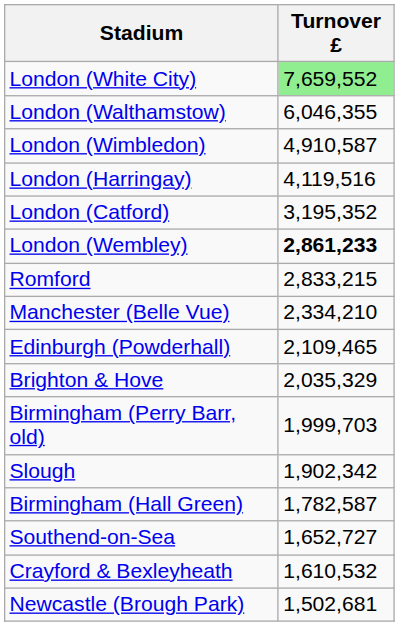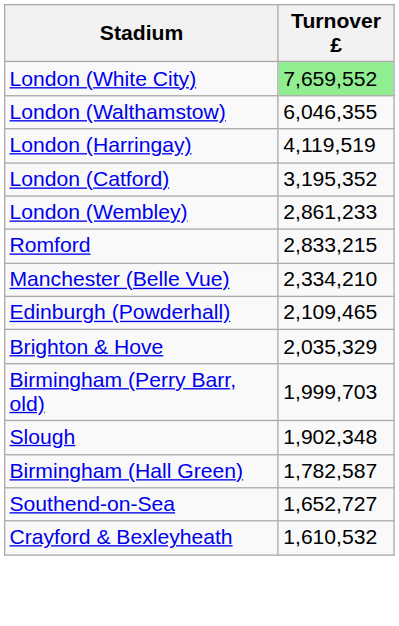 <table class="wikitable">
 <tr>
 <th width=200>Stadium</th>
 <th width=80>Turnover £</th>
 </tr>
 <tr>
 <td><a href='#'>London (White City)</a></td>
 <td style="background: lightgreen;">7,659,552</td>
 </tr>
 <tr>
 <td><a href='#'>London (Walthamstow)</a></td>
 <td>6,046,355</td>
 </tr>
 <tr>
-<td><a href='#'>London (Wimbledon)</a></td>
-<td>4,910,587</td>
-</tr>
-<tr>
 <td><a href='#'>London (Harringay)</a></td>
-<td>4,119,516</td>
+<td>4,119,519</td>
 </tr>
 <tr>
 <td><a href='#'>London (Catford)</a></td>
 <td>3,195,352</td>
 </tr>
 <tr>
 <td><a href='#'>London (Wembley)</a></td>
-<td><strong>2,861,233</strong></td>
+<td>2,861,233</td>
 </tr>
 <tr>
 <td><a href='#'>Romford</a></td>
 <td>2,833,215</td>
 </tr>
 <tr>
 <td><a href='#'>Manchester (Belle Vue)</a></td>
 <td>2,334,210</td>
 </tr>
 <tr>
 <td><a href='#'>Edinburgh (Powderhall)</a></td>
 <td>2,109,465</td>
 </tr>
 <tr>
 <td><a href='#'>Brighton & Hove</a></td>
 <td>2,035,329</td>
 </tr>
 <tr>
 <td><a href='#'>Birmingham (Perry Barr, old)</a></td>
 <td>1,999,703</td>
 </tr>
 <tr>
 <td><a href='#'>Slough</a></td>
-<td>1,902,342</td>
+<td>1,902,348</td>
 </tr>
 <tr>
 <td><a href='#'>Birmingham (Hall Green)</a></td>
 <td>1,782,587</td>
 </tr>
 <tr>
 <td><a href='#'>Southend-on-Sea</a></td>
 <td>1,652,727</td>
 </tr>
 <tr>
 <td><a href='#'>Crayford & Bexleyheath</a></td>
 <td>1,610,532</td>
 </tr>
-<tr>
-<td><a href='#'>Newcastle (Brough Park)</a></td>
-<td>1,502,681</td>
-</tr>
 </table>
